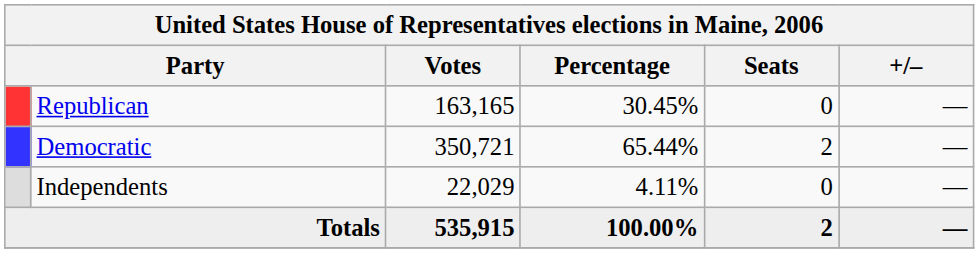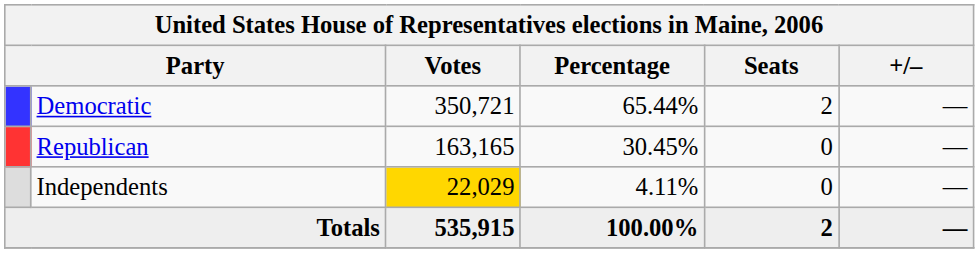 <table class="wikitable" style="font-size: 95%;">
 <tr>
 <th colspan="6">United States House of Representatives elections in Maine, 2006</th>
 </tr>
 <tr>
 <th colspan=2 style="width: 15em">Party</th>
 <th style="width: 5em">Votes</th>
 <th style="width: 7em">Percentage</th>
 <th style="width: 5em">Seats</th>
 <th style="width: 5em">+/–</th>
 </tr>
 <tr>
+<th style="background-color:#3333FF; width: 3px"></th>
+<td style="width: 130px"><a href='#'>Democratic</a></td>
+<td align="right">350,721</td>
+<td align="right">65.44%</td>
+<td align="right">2</td>
+<td align="right">—</td>
+</tr>
+<tr>
 <th style="background-color:#FF3333; width: 3px"></th>
 <td style="width: 130px"><a href='#'>Republican</a></td>
 <td align="right">163,165</td>
 <td align="right">30.45%</td>
 <td align="right">0</td>
 <td align="right">—</td>
 </tr>
 <tr>
-<th style="background-color:#3333FF; width: 3px"></th>
-<td style="width: 130px"><a href='#'>Democratic</a></td>
-<td align="right">350,721</td>
-<td align="right">65.44%</td>
-<td align="right">2</td>
-<td align="right">—</td>
-</tr>
-<tr>
 <th style="background-color:#DDDDDD; width: 3px"></th>
 <td style="width: 130px">Independents</td>
-<td align="right">22,029</td>
+<td align="right" style="background: gold;">22,029</td>
 <td align="right">4.11%</td>
 <td align="right">0</td>
 <td align="right">—</td>
 </tr>
 <tr bgcolor="#EEEEEE">
 <td colspan="2" align="right"><strong>Totals</strong></td>
 <td align="right"><strong>535,915</strong></td>
 <td align="right"><strong>100.00%</strong></td>
 <td align="right"><strong>2</strong></td>
 <td align="right"><strong>—</strong></td>
 </tr>
 <tr bgcolor="#EEEEEE">
 </tr>
 </table>
